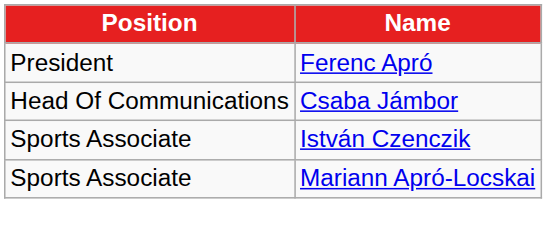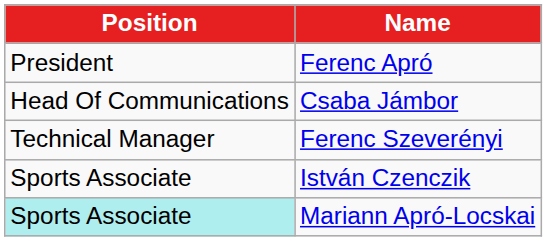 <table class="wikitable">
 <tr>
 <th style="color:white; background:#E62020">Position</th>
 <th style="color:white; background:#E62020">Name</th>
 </tr>
 <tr>
 <td>President</td>
 <td> <a href='#'>Ferenc Apró</a></td>
 </tr>
 <tr>
 <td>Head Of Communications</td>
 <td> <a href='#'>Csaba Jámbor</a></td>
 </tr>
 <tr>
+<td>Technical Manager</td>
+<td> <a href='#'>Ferenc Szeverényi</a></td>
+</tr>
+<tr>
 <td>Sports Associate</td>
 <td> <a href='#'>István Czenczik</a></td>
 </tr>
 <tr>
-<td>Sports Associate</td>
+<td style="background: paleturquoise;">Sports Associate</td>
 <td> <a href='#'>Mariann Apró-Locskai</a></td>
 </tr>
 </table>
